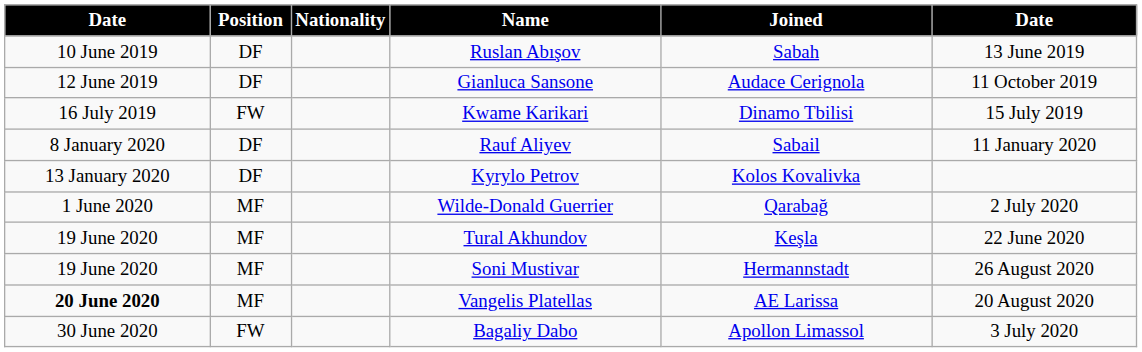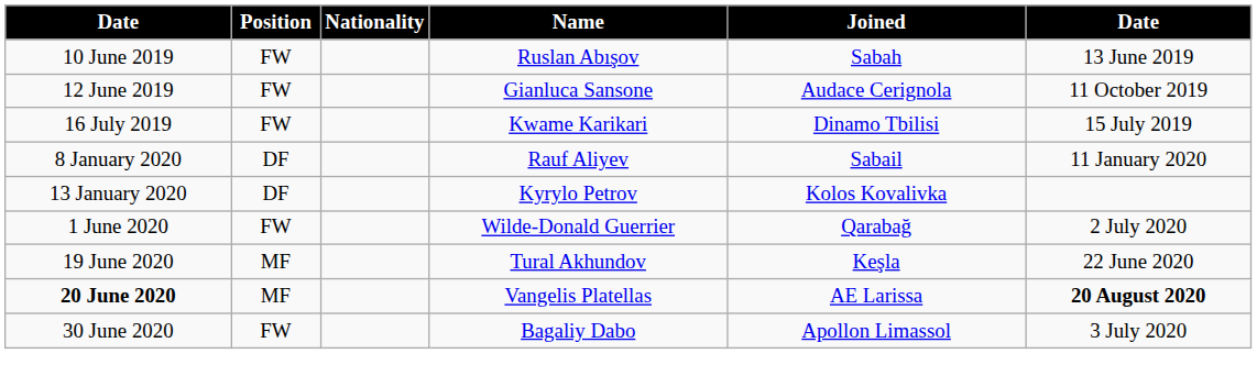 <table class="wikitable"  style="text-align:center; font-size:90%; ">
 <tr>
 <th style="background:#000000; color:#FFFFFF; width:150px;">Date</th>
 <th style="background:#000000; color:#FFFFFF; width:55px;">Position</th>
 <th style="background:#000000; color:#FFFFFF; width:55px;">Nationality</th>
 <th style="background:#000000; color:#FFFFFF; width:200px;">Name</th>
 <th style="background:#000000; color:#FFFFFF; width:200px;">Joined</th>
 <th style="background:#000000; color:#FFFFFF; width:150px;">Date</th>
 </tr>
 <tr>
 <td>10 June 2019</td>
-<td>DF</td>
+<td>FW</td>
 <td></td>
 <td><a href='#'>Ruslan Abışov</a></td>
 <td><a href='#'>Sabah</a></td>
 <td>13 June 2019</td>
 </tr>
 <tr>
 <td>12 June 2019</td>
-<td>DF</td>
+<td>FW</td>
 <td></td>
 <td><a href='#'>Gianluca Sansone</a></td>
 <td><a href='#'>Audace Cerignola</a></td>
 <td>11 October 2019</td>
 </tr>
 <tr>
 <td>16 July 2019</td>
 <td>FW</td>
 <td></td>
 <td><a href='#'>Kwame Karikari</a></td>
 <td><a href='#'>Dinamo Tbilisi</a></td>
 <td>15 July 2019</td>
 </tr>
 <tr>
 <td>8 January 2020</td>
 <td>DF</td>
 <td></td>
 <td><a href='#'>Rauf Aliyev</a></td>
 <td><a href='#'>Sabail</a></td>
 <td>11 January 2020</td>
 </tr>
 <tr>
 <td>13 January 2020</td>
 <td>DF</td>
 <td></td>
 <td><a href='#'>Kyrylo Petrov</a></td>
 <td><a href='#'>Kolos Kovalivka</a></td>
 <td></td>
 </tr>
 <tr>
 <td>1 June 2020</td>
-<td>MF</td>
+<td>FW</td>
 <td></td>
 <td><a href='#'>Wilde-Donald Guerrier</a></td>
 <td><a href='#'>Qarabağ</a></td>
 <td>2 July 2020</td>
 </tr>
 <tr>
 <td>19 June 2020</td>
 <td>MF</td>
 <td></td>
 <td><a href='#'>Tural Akhundov</a></td>
 <td><a href='#'>Keşla</a></td>
 <td>22 June 2020</td>
 </tr>
 <tr>
-<td>19 June 2020</td>
-<td>MF</td>
-<td></td>
-<td><a href='#'>Soni Mustivar</a></td>
-<td><a href='#'>Hermannstadt</a></td>
-<td>26 August 2020</td>
-</tr>
-<tr>
 <td><strong>20 June 2020</strong></td>
 <td>MF</td>
 <td></td>
 <td><a href='#'>Vangelis Platellas</a></td>
 <td><a href='#'>AE Larissa</a></td>
-<td>20 August 2020</td>
+<td><strong>20 August 2020</strong></td>
 </tr>
 <tr>
 <td>30 June 2020</td>
 <td>FW</td>
 <td></td>
 <td><a href='#'>Bagaliy Dabo</a></td>
 <td><a href='#'>Apollon Limassol</a></td>
 <td>3 July 2020</td>
 </tr>
 </table>
